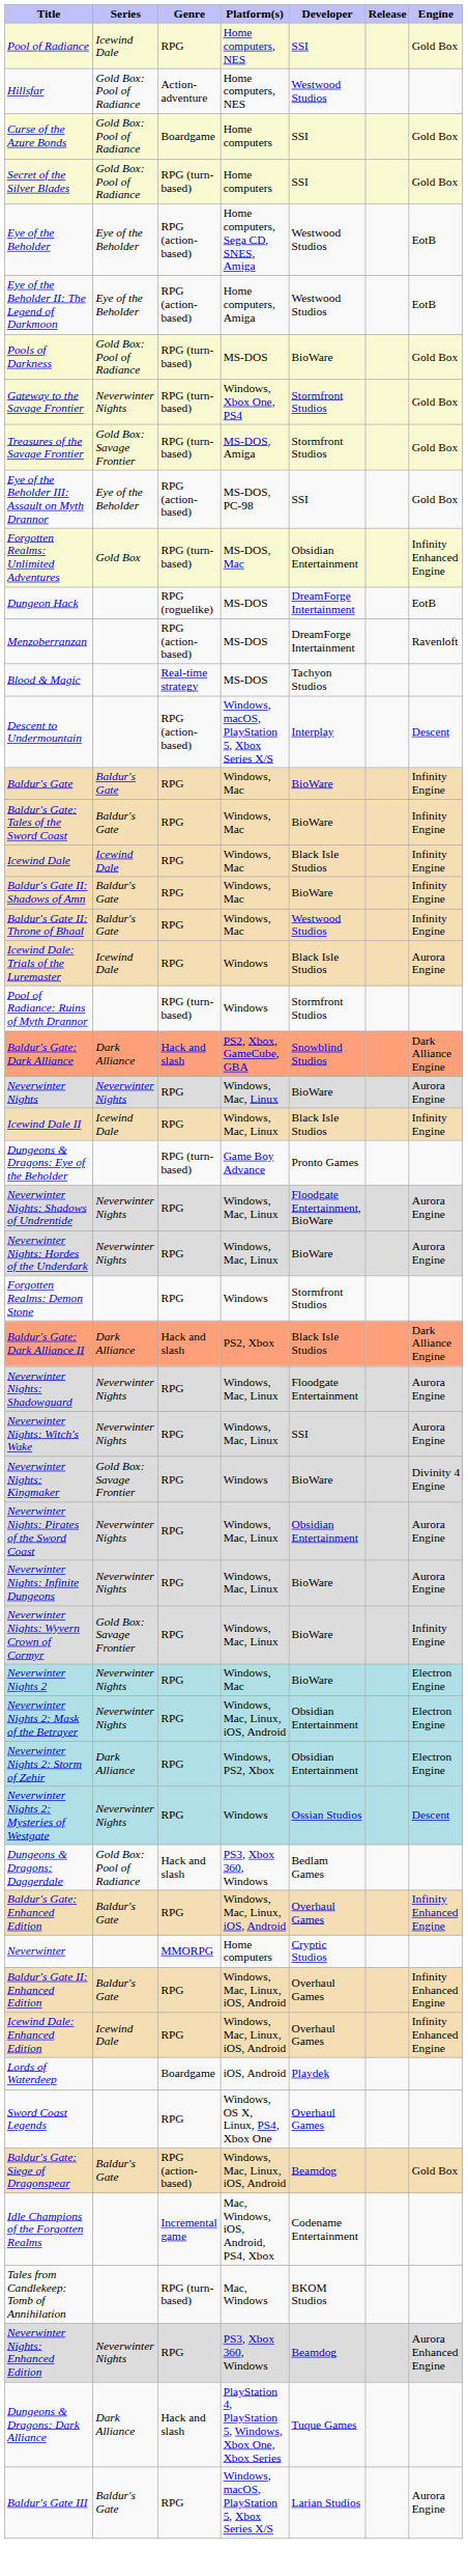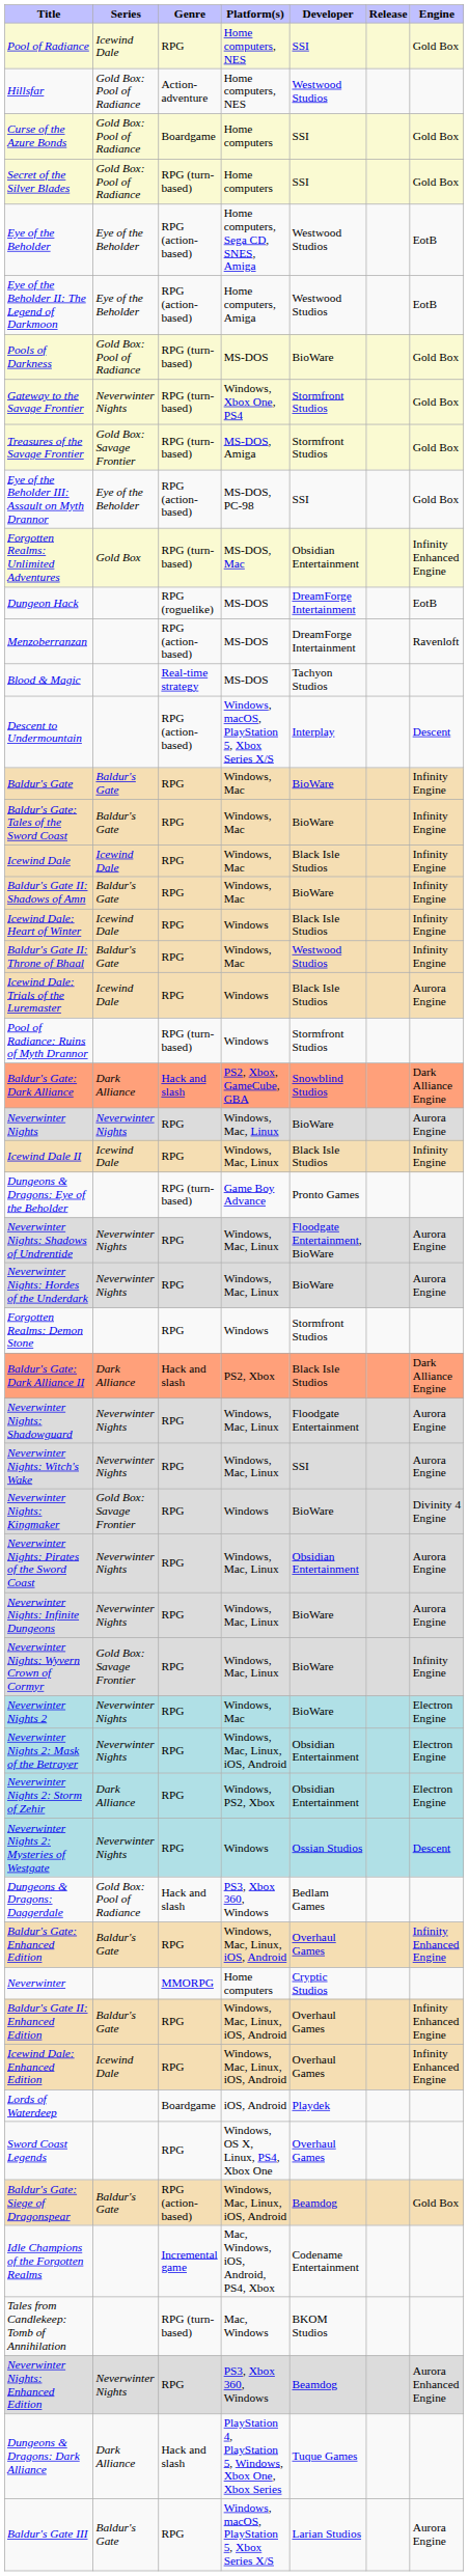 <table class="wikitable sortable" style="text-align: left; width: 100%;">
 <tr>
 <th style="background:#C0C0FF;">Title</th>
 <th style="background:#C0C0FF;">Series</th>
 <th style="background:#C0C0FF;">Genre</th>
 <th style="background:#C0C0FF;">Platform(s)</th>
 <th style="background:#C0C0FF;">Developer</th>
 <th style="background:#C0C0FF;">Release</th>
 <th style="background:#C0C0FF;">Engine</th>
 </tr>
 <tr style="background-color:LightGoldenrodYellow;">
 <td><em><a href='#'>Pool of Radiance</a></em></td>
 <td><em>Icewind Dale</em></td>
 <td>RPG</td>
 <td><a href='#'>Home computers</a>, <a href='#'>NES</a></td>
 <td><a href='#'>SSI</a></td>
 <td></td>
 <td>Gold Box</td>
 </tr>
 <tr>
 <td><em><a href='#'>Hillsfar</a></em></td>
 <td><em>Gold Box: Pool of Radiance</em></td>
 <td>Action-adventure</td>
 <td>Home computers, NES</td>
 <td><a href='#'>Westwood Studios</a></td>
 <td></td>
 <td></td>
 </tr>
 <tr style="background-color:LightGoldenrodYellow;">
 <td><em><a href='#'>Curse of the Azure Bonds</a></em></td>
 <td><em>Gold Box: Pool of Radiance</em></td>
 <td>Boardgame</td>
 <td>Home computers</td>
 <td>SSI</td>
 <td></td>
 <td>Gold Box</td>
 </tr>
 <tr style="background-color:LightGoldenrodYellow;">
 <td><em><a href='#'>Secret of the Silver Blades</a></em></td>
 <td><em>Gold Box: Pool of Radiance</em></td>
 <td>RPG (turn-based)</td>
 <td>Home computers</td>
 <td>SSI</td>
 <td></td>
 <td>Gold Box</td>
 </tr>
 <tr>
 <td><em><a href='#'>Eye of the Beholder</a></em></td>
 <td><em>Eye of the Beholder</em></td>
 <td>RPG (action-based)</td>
 <td>Home computers, <a href='#'>Sega CD</a>, <a href='#'>SNES</a>, <a href='#'>Amiga</a></td>
 <td>Westwood Studios</td>
 <td></td>
 <td>EotB</td>
 </tr>
 <tr>
 <td><em><a href='#'>Eye of the Beholder II: The Legend of Darkmoon</a></em></td>
 <td><em>Eye of the Beholder</em></td>
 <td>RPG (action-based)</td>
 <td>Home computers, Amiga</td>
 <td>Westwood Studios</td>
 <td></td>
 <td>EotB</td>
 </tr>
 <tr style="background-color:LightGoldenrodYellow;">
 <td><em><a href='#'>Pools of Darkness</a></em></td>
 <td><em>Gold Box: Pool of Radiance</em></td>
 <td>RPG (turn-based)</td>
 <td>MS-DOS</td>
 <td>BioWare</td>
 <td></td>
 <td>Gold Box</td>
 </tr>
 <tr style="background-color:LightGoldenrodYellow;">
 <td><em><a href='#'>Gateway to the Savage Frontier</a></em></td>
 <td><em>Neverwinter Nights</em></td>
 <td>RPG (turn-based)</td>
 <td>Windows, <a href='#'>Xbox One</a>, <a href='#'>PS4</a></td>
 <td><a href='#'>Stormfront Studios</a></td>
 <td></td>
 <td>Gold Box</td>
 </tr>
 <tr style="background-color:LightGoldenrodYellow;">
 <td><em><a href='#'>Treasures of the Savage Frontier</a></em></td>
 <td><em>Gold Box: Savage Frontier</em></td>
 <td>RPG (turn-based)</td>
 <td><a href='#'>MS-DOS</a>, Amiga</td>
 <td>Stormfront Studios</td>
 <td></td>
 <td>Gold Box</td>
 </tr>
 <tr>
 <td><em><a href='#'>Eye of the Beholder III: Assault on Myth Drannor</a></em></td>
 <td><em>Eye of the Beholder</em></td>
 <td>RPG (action-based)</td>
 <td>MS-DOS, PC-98</td>
 <td>SSI</td>
 <td></td>
 <td>Gold Box</td>
 </tr>
 <tr style="background-color:LightGoldenrodYellow;">
 <td><em><a href='#'>Forgotten Realms: Unlimited Adventures</a></em></td>
 <td><em>Gold Box</em></td>
 <td>RPG (turn-based)</td>
 <td>MS-DOS, <a href='#'>Mac</a></td>
 <td>Obsidian Entertainment</td>
 <td></td>
 <td>Infinity Enhanced Engine</td>
 </tr>
 <tr>
 <td><em><a href='#'>Dungeon Hack</a></em></td>
 <td></td>
 <td>RPG (roguelike)</td>
 <td>MS-DOS</td>
 <td><a href='#'>DreamForge Intertainment</a></td>
 <td></td>
 <td>EotB</td>
 </tr>
 <tr>
 <td><em><a href='#'>Menzoberranzan</a></em></td>
 <td></td>
 <td>RPG (action-based)</td>
 <td>MS-DOS</td>
 <td>DreamForge Intertainment</td>
 <td></td>
 <td>Ravenloft</td>
 </tr>
 <tr>
 <td><em><a href='#'>Blood & Magic</a></em></td>
 <td></td>
 <td><a href='#'>Real-time strategy</a></td>
 <td>MS-DOS</td>
 <td>Tachyon Studios</td>
 <td></td>
 <td></td>
 </tr>
 <tr>
 <td><em><a href='#'>Descent to Undermountain</a></em></td>
 <td></td>
 <td>RPG (action-based)</td>
 <td><a href='#'>Windows</a>, <a href='#'>macOS</a>, <a href='#'>PlayStation 5</a>, <a href='#'>Xbox Series X/S</a></td>
 <td><a href='#'>Interplay</a></td>
 <td></td>
 <td><a href='#'>Descent</a></td>
 </tr>
 <tr style="background-color:Wheat;">
 <td><em><a href='#'>Baldur's Gate</a></em></td>
 <td><em><a href='#'>Baldur's Gate</a></em></td>
 <td>RPG</td>
 <td>Windows, Mac</td>
 <td><a href='#'>BioWare</a></td>
 <td></td>
 <td>Infinity Engine</td>
 </tr>
 <tr style="background-color:Wheat;">
 <td><em><a href='#'>Baldur's Gate: Tales of the Sword Coast</a></em></td>
 <td><em>Baldur's Gate</em></td>
 <td>RPG</td>
 <td>Windows, Mac</td>
 <td>BioWare</td>
 <td></td>
 <td>Infinity Engine</td>
 </tr>
 <tr style="background-color:Wheat;">
 <td><em><a href='#'>Icewind Dale</a></em></td>
 <td><em><a href='#'>Icewind Dale</a></em></td>
 <td>RPG</td>
 <td>Windows, Mac</td>
 <td>Black Isle Studios</td>
 <td></td>
 <td>Infinity Engine</td>
 </tr>
 <tr style="background-color:Wheat;">
 <td><em><a href='#'>Baldur's Gate II: Shadows of Amn</a></em></td>
 <td><em>Baldur's Gate</em></td>
 <td>RPG</td>
 <td>Windows, Mac</td>
 <td>BioWare</td>
+<td></td>
+<td>Infinity Engine</td>
+</tr>
+<tr style="background-color:Wheat;">
+<td><em><a href='#'>Icewind Dale: Heart of Winter</a></em></td>
+<td><em>Icewind Dale</em></td>
+<td>RPG</td>
+<td>Windows</td>
+<td>Black Isle Studios</td>
 <td></td>
 <td>Infinity Engine</td>
 </tr>
 <tr style="background-color:Wheat;">
 <td><em><a href='#'>Baldur's Gate II: Throne of Bhaal</a></em></td>
 <td><em>Baldur's Gate</em></td>
 <td>RPG</td>
 <td>Windows, Mac</td>
 <td><a href='#'>Westwood Studios</a></td>
 <td></td>
 <td>Infinity Engine</td>
 </tr>
 <tr style="background-color:Wheat;">
 <td><em><a href='#'>Icewind Dale: Trials of the Luremaster</a></em></td>
 <td><em>Icewind Dale</em></td>
 <td>RPG</td>
 <td>Windows</td>
 <td>Black Isle Studios</td>
 <td></td>
 <td>Aurora Engine</td>
 </tr>
 <tr>
 <td><em><a href='#'>Pool of Radiance: Ruins of Myth Drannor</a></em></td>
 <td></td>
 <td>RPG (turn-based)</td>
 <td>Windows</td>
 <td>Stormfront Studios</td>
 <td></td>
 <td></td>
 </tr>
 <tr style="background-color:LightSalmon;">
 <td><em><a href='#'>Baldur's Gate: Dark Alliance</a></em></td>
 <td><em>Dark Alliance</em></td>
 <td><a href='#'>Hack and slash</a></td>
 <td><a href='#'>PS2</a>, <a href='#'>Xbox</a>, <a href='#'>GameCube</a>, <a href='#'>GBA</a></td>
 <td><a href='#'>Snowblind Studios</a></td>
 <td></td>
 <td>Dark Alliance Engine</td>
 </tr>
 <tr style="background-color:Gainsboro;">
 <td><em><a href='#'>Neverwinter Nights</a></em></td>
 <td><em><a href='#'>Neverwinter Nights</a></em></td>
 <td>RPG</td>
 <td>Windows, Mac, <a href='#'>Linux</a></td>
 <td>BioWare</td>
 <td></td>
 <td>Aurora Engine</td>
 </tr>
 <tr style="background-color:Wheat;">
 <td><em><a href='#'>Icewind Dale II</a></em></td>
 <td><em>Icewind Dale</em></td>
 <td>RPG</td>
 <td>Windows, Mac, Linux</td>
 <td>Black Isle Studios</td>
 <td></td>
 <td>Infinity Engine</td>
 </tr>
 <tr>
 <td><em><a href='#'>Dungeons & Dragons: Eye of the Beholder</a></em></td>
 <td></td>
 <td>RPG (turn-based)</td>
 <td><a href='#'>Game Boy Advance</a></td>
 <td>Pronto Games</td>
 <td></td>
 <td></td>
 </tr>
 <tr style="background-color:Gainsboro;">
 <td><em><a href='#'>Neverwinter Nights: Shadows of Undrentide</a></em></td>
 <td><em>Neverwinter Nights</em></td>
 <td>RPG</td>
 <td>Windows, Mac, Linux</td>
 <td><a href='#'>Floodgate Entertainment</a>, BioWare</td>
 <td></td>
 <td>Aurora Engine</td>
 </tr>
 <tr style="background-color:Gainsboro;">
 <td><em><a href='#'>Neverwinter Nights: Hordes of the Underdark</a></em></td>
 <td><em>Neverwinter Nights</em></td>
 <td>RPG</td>
 <td>Windows, Mac, Linux</td>
 <td>BioWare</td>
 <td></td>
 <td>Aurora Engine</td>
 </tr>
 <tr>
 <td><em><a href='#'>Forgotten Realms: Demon Stone</a></em></td>
 <td></td>
 <td>RPG</td>
 <td>Windows</td>
 <td>Stormfront Studios</td>
 <td></td>
 <td></td>
 </tr>
 <tr style="background-color:LightSalmon;">
 <td><em><a href='#'>Baldur's Gate: Dark Alliance II</a></em></td>
 <td><em>Dark Alliance</em></td>
 <td>Hack and slash</td>
 <td>PS2, Xbox</td>
 <td>Black Isle Studios</td>
 <td></td>
 <td>Dark Alliance Engine</td>
 </tr>
 <tr style="background-color:Gainsboro;">
 <td><em><a href='#'>Neverwinter Nights: Shadowguard</a></em></td>
 <td><em>Neverwinter Nights</em></td>
 <td>RPG</td>
 <td>Windows, Mac, Linux</td>
 <td>Floodgate Entertainment</td>
 <td></td>
 <td>Aurora Engine</td>
 </tr>
 <tr style="background-color:Gainsboro;">
 <td><em><a href='#'>Neverwinter Nights: Witch's Wake</a></em></td>
 <td><em>Neverwinter Nights</em></td>
 <td>RPG</td>
 <td>Windows, Mac, Linux</td>
 <td>SSI</td>
 <td></td>
 <td>Aurora Engine</td>
 </tr>
 <tr style="background-color:Gainsboro;">
 <td><em><a href='#'>Neverwinter Nights: Kingmaker</a></em></td>
 <td><em>Gold Box: Savage Frontier</em></td>
 <td>RPG</td>
 <td>Windows</td>
 <td>BioWare</td>
 <td></td>
 <td>Divinity 4 Engine<br></td>
 </tr>
 <tr style="background-color:Gainsboro;">
 <td><em><a href='#'>Neverwinter Nights: Pirates of the Sword Coast</a></em></td>
 <td><em>Neverwinter Nights</em></td>
 <td>RPG</td>
 <td>Windows, Mac, Linux</td>
 <td><a href='#'>Obsidian Entertainment</a></td>
 <td></td>
 <td>Aurora Engine</td>
 </tr>
 <tr style="background-color:Gainsboro;">
 <td><em><a href='#'>Neverwinter Nights: Infinite Dungeons</a></em></td>
 <td><em>Neverwinter Nights</em></td>
 <td>RPG</td>
 <td>Windows, Mac, Linux</td>
 <td>BioWare</td>
 <td></td>
 <td>Aurora Engine</td>
 </tr>
 <tr style="background-color:Gainsboro;">
 <td><em><a href='#'>Neverwinter Nights: Wyvern Crown of Cormyr</a></em></td>
 <td><em>Gold Box: Savage Frontier</em></td>
 <td>RPG</td>
 <td>Windows, Mac, Linux</td>
 <td>BioWare</td>
 <td></td>
 <td>Infinity Engine</td>
 </tr>
 <tr style="background-color:PowderBlue;">
 <td><em><a href='#'>Neverwinter Nights 2</a></em></td>
 <td><em>Neverwinter Nights</em></td>
 <td>RPG</td>
 <td>Windows, Mac</td>
 <td>BioWare</td>
 <td></td>
 <td>Electron Engine</td>
 </tr>
 <tr style="background-color:PowderBlue;">
 <td><em><a href='#'>Neverwinter Nights 2: Mask of the Betrayer</a></em></td>
 <td><em>Neverwinter Nights</em></td>
 <td>RPG</td>
 <td>Windows, Mac, Linux, iOS, Android</td>
 <td>Obsidian Entertainment</td>
 <td></td>
 <td>Electron Engine</td>
 </tr>
 <tr style="background-color:PowderBlue;">
 <td><em><a href='#'>Neverwinter Nights 2: Storm of Zehir</a></em></td>
 <td><em>Dark Alliance</em></td>
 <td>RPG</td>
 <td>Windows, PS2, Xbox</td>
 <td>Obsidian Entertainment</td>
 <td></td>
 <td>Electron Engine</td>
 </tr>
 <tr style="background-color:PowderBlue;">
 <td><em><a href='#'>Neverwinter Nights 2: Mysteries of Westgate</a></em></td>
 <td><em>Neverwinter Nights</em></td>
 <td>RPG</td>
 <td>Windows</td>
 <td><a href='#'>Ossian Studios</a></td>
 <td></td>
 <td><a href='#'>Descent</a></td>
 </tr>
 <tr>
 <td><em><a href='#'>Dungeons & Dragons: Daggerdale</a></em></td>
 <td><em>Gold Box: Pool of Radiance</em></td>
 <td>Hack and slash</td>
 <td><a href='#'>PS3</a>, <a href='#'>Xbox 360</a>, Windows</td>
 <td>Bedlam Games</td>
 <td></td>
 <td></td>
 </tr>
 <tr style="background-color:Wheat;">
 <td><em><a href='#'>Baldur's Gate: Enhanced Edition</a></em></td>
 <td><em>Baldur's Gate</em></td>
 <td>RPG</td>
 <td>Windows, Mac, Linux, <a href='#'>iOS</a>, <a href='#'>Android</a></td>
 <td><a href='#'>Overhaul Games</a></td>
 <td></td>
 <td><a href='#'>Infinity Enhanced Engine</a></td>
 </tr>
 <tr>
 <td><em><a href='#'>Neverwinter</a></em></td>
 <td></td>
 <td><a href='#'>MMORPG</a></td>
 <td>Home computers</td>
 <td><a href='#'>Cryptic Studios</a></td>
 <td></td>
 <td></td>
 </tr>
 <tr style="background-color:Wheat;">
 <td><em><a href='#'>Baldur's Gate II: Enhanced Edition</a></em></td>
 <td><em>Baldur's Gate</em></td>
 <td>RPG</td>
 <td>Windows, Mac, Linux, iOS, Android</td>
 <td>Overhaul Games</td>
 <td></td>
 <td>Infinity Enhanced Engine</td>
 </tr>
 <tr style="background-color:Wheat;">
 <td><em><a href='#'>Icewind Dale: Enhanced Edition</a></em></td>
 <td><em>Icewind Dale</em></td>
 <td>RPG</td>
 <td>Windows, Mac, Linux, iOS, Android</td>
 <td>Overhaul Games</td>
 <td></td>
 <td>Infinity Enhanced Engine</td>
 </tr>
 <tr>
 <td><em><a href='#'>Lords of Waterdeep</a></em></td>
 <td></td>
 <td>Boardgame</td>
 <td>iOS, Android</td>
 <td><a href='#'>Playdek</a></td>
 <td></td>
 <td></td>
 </tr>
 <tr>
 <td><em><a href='#'>Sword Coast Legends</a></em></td>
 <td></td>
 <td>RPG</td>
 <td>Windows, OS X, Linux, <a href='#'>PS4</a>, Xbox One</td>
 <td><a href='#'>Overhaul Games</a></td>
 <td></td>
 <td></td>
 </tr>
 <tr style="background-color:Wheat;">
 <td><em><a href='#'>Baldur's Gate: Siege of Dragonspear</a></em></td>
 <td><em>Baldur's Gate</em></td>
 <td>RPG (action-based)</td>
 <td>Windows, Mac, Linux, iOS, Android</td>
 <td><a href='#'>Beamdog</a></td>
 <td></td>
 <td>Gold Box</td>
 </tr>
 <tr>
 <td><em><a href='#'>Idle Champions of the Forgotten Realms</a></em></td>
 <td></td>
 <td><a href='#'>Incremental game</a></td>
 <td>Mac, Windows, iOS, Android, PS4, Xbox</td>
 <td>Codename Entertainment</td>
 <td></td>
 <td></td>
 </tr>
 <tr>
 <td><em>Tales from Candlekeep: Tomb of Annihilation</em></td>
 <td></td>
 <td>RPG (turn-based)</td>
 <td>Mac, Windows</td>
 <td>BKOM Studios</td>
 <td></td>
 <td></td>
 </tr>
 <tr style="background-color:Gainsboro;">
 <td><em><a href='#'>Neverwinter Nights: Enhanced Edition</a></em></td>
 <td><em>Neverwinter Nights</em></td>
 <td>RPG</td>
 <td><a href='#'>PS3</a>, <a href='#'>Xbox 360</a>, Windows</td>
 <td><a href='#'>Beamdog</a></td>
 <td></td>
 <td>Aurora Enhanced Engine</td>
 </tr>
 <tr>
 <td><em><a href='#'>Dungeons & Dragons: Dark Alliance</a></em></td>
 <td><em>Dark Alliance</em></td>
 <td>Hack and slash</td>
 <td><a href='#'>PlayStation 4</a>, <a href='#'>PlayStation 5</a>, <a href='#'>Windows</a>, <a href='#'>Xbox One</a>, <a href='#'>Xbox Series</a></td>
 <td><a href='#'>Tuque Games</a></td>
 <td></td>
 <td></td>
 </tr>
 <tr>
 <td><em><a href='#'>Baldur's Gate III</a></em></td>
 <td><em>Baldur's Gate</em></td>
 <td>RPG</td>
 <td><a href='#'>Windows</a>, <a href='#'>macOS</a>, <a href='#'>PlayStation 5</a>, <a href='#'>Xbox Series X/S</a></td>
 <td><a href='#'>Larian Studios</a></td>
 <td></td>
 <td>Aurora Engine</td>
 </tr>
 </table>
